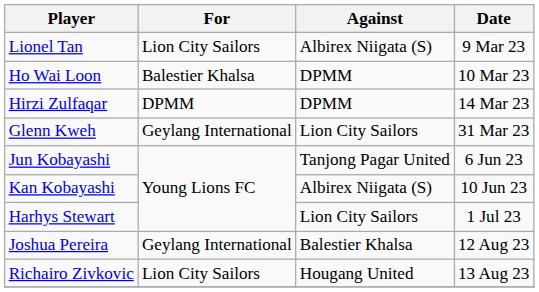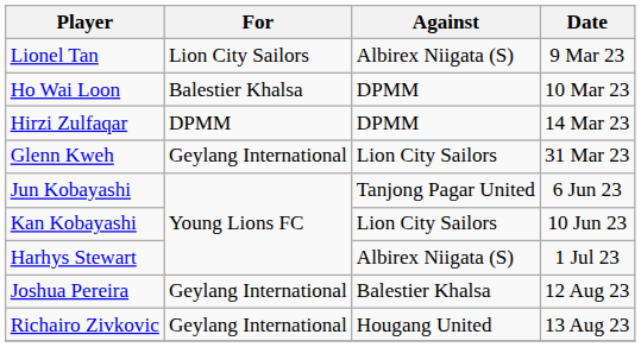 <table class="wikitable plainrowheaders sortable" style="font-size:85%">
 <tr>
 <th>Player</th>
 <th>For</th>
 <th>Against</th>
 <th>Date</th>
 </tr>
 <tr>
 <td> <a href='#'>Lionel Tan</a></td>
 <td>Lion City Sailors</td>
 <td>Albirex Niigata (S)</td>
 <td align="center" rowspan="1">9 Mar 23</td>
 </tr>
 <tr>
 <td> <a href='#'>Ho Wai Loon</a></td>
 <td>Balestier Khalsa</td>
 <td>DPMM</td>
 <td align="center" rowspan="1">10 Mar 23</td>
 </tr>
 <tr>
 <td> <a href='#'>Hirzi Zulfaqar</a></td>
 <td>DPMM</td>
 <td>DPMM</td>
 <td align="center" rowspan="1">14 Mar 23</td>
 </tr>
 <tr>
 <td> <a href='#'>Glenn Kweh</a></td>
 <td>Geylang International</td>
 <td>Lion City Sailors</td>
 <td align="center" rowspan="1">31 Mar 23</td>
 </tr>
 <tr>
 <td> <a href='#'>Jun Kobayashi</a></td>
 <td rowspan="3">Young Lions FC</td>
 <td>Tanjong Pagar United</td>
 <td align="center" rowspan="1">6 Jun 23</td>
 </tr>
 <tr>
 <td> <a href='#'>Kan Kobayashi</a></td>
-<td>Albirex Niigata (S)</td>
+<td>Lion City Sailors</td>
 <td align="center" rowspan="1">10 Jun 23</td>
 </tr>
 <tr>
 <td> <a href='#'>Harhys Stewart</a></td>
-<td>Lion City Sailors</td>
+<td>Albirex Niigata (S)</td>
 <td align="center" rowspan="1">1 Jul 23</td>
 </tr>
 <tr>
 <td> <a href='#'>Joshua Pereira</a></td>
 <td>Geylang International</td>
 <td>Balestier Khalsa</td>
 <td align="center" rowspan="1">12 Aug 23</td>
 </tr>
 <tr>
 <td> <a href='#'>Richairo Zivkovic</a></td>
-<td>Lion City Sailors</td>
+<td>Geylang International</td>
 <td>Hougang United</td>
 <td align="center" rowspan="1">13 Aug 23</td>
 </tr>
 <tr>
 </tr>
 </table>
